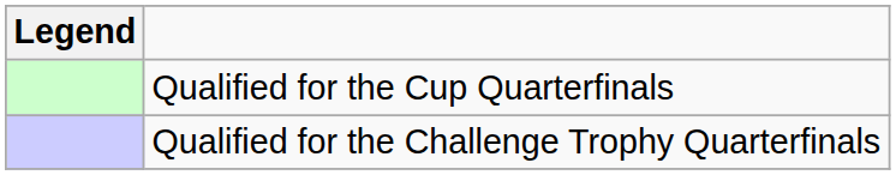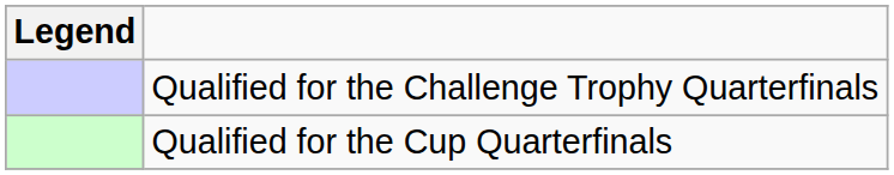 <table class="wikitable">
 <tr>
 <th>Legend</th>
 </tr>
 <tr>
+<td bgcolor="ccccff"></td>
+<td>Qualified for the Challenge Trophy Quarterfinals</td>
+</tr>
+<tr>
 <td bgcolor="ccffcc"></td>
 <td>Qualified for the Cup Quarterfinals</td>
 </tr>
-<tr>
-<td bgcolor="ccccff"></td>
-<td>Qualified for the Challenge Trophy Quarterfinals</td>
-</tr>
 </table>
